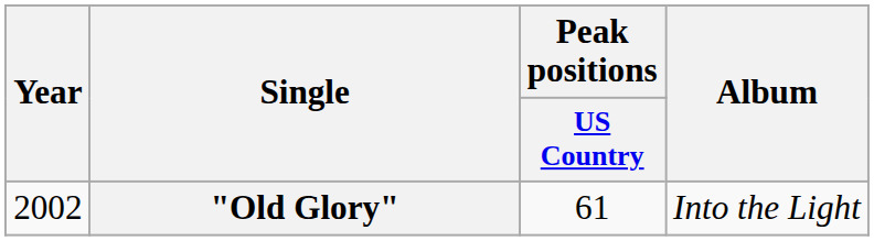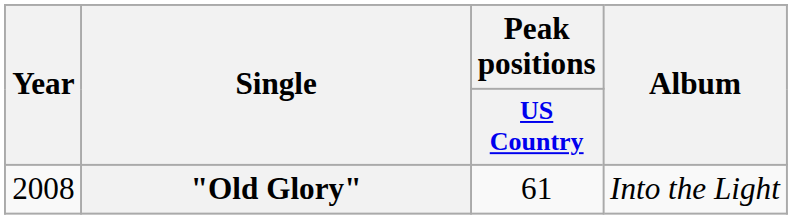 <table class="wikitable plainrowheaders" style="text-align:center;">
 <tr>
 <th rowspan="2">Year</th>
 <th rowspan="2" style="width:12em;">Single</th>
 <th>Peak positions</th>
 <th rowspan="2">Album</th>
 </tr>
 <tr style="font-size:smaller;">
 <th style="width:60px;"><a href='#'>US Country</a></th>
 </tr>
 <tr>
-<td>2002</td>
+<td>2008</td>
 <th scope="row">"Old Glory"</th>
 <td>61</td>
 <td style="text-align:left;"><em>Into the Light</em></td>
 </tr>
 </table>
